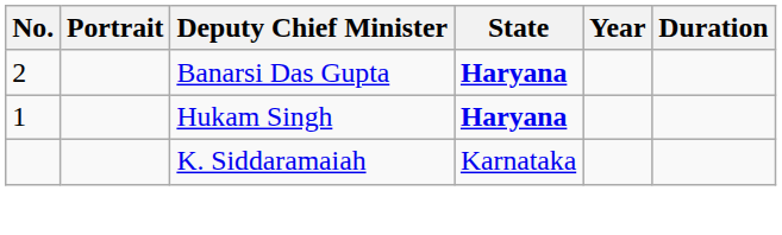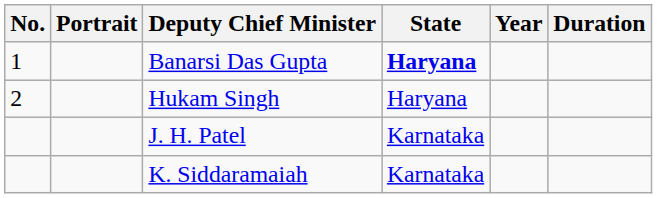 <table class="sortable wikitable">
 <tr>
 <th>No.</th>
 <th>Portrait</th>
 <th>Deputy Chief Minister</th>
 <th>State</th>
 <th>Year</th>
 <th>Duration</th>
 </tr>
 <tr>
-<td>2</td>
+<td>1</td>
 <td></td>
 <td><a href='#'>Banarsi Das Gupta</a></td>
 <td><strong><a href='#'>Haryana</a></strong></td>
 <td></td>
 <td></td>
 </tr>
 <tr>
-<td>1</td>
+<td>2</td>
 <td></td>
 <td><a href='#'>Hukam Singh</a></td>
-<td><strong><a href='#'>Haryana</a></strong></td>
+<td><a href='#'>Haryana</a></td>
+<td></td>
+<td></td>
+</tr>
+<tr>
+<td></td>
+<td></td>
+<td><a href='#'>J. H. Patel</a></td>
+<td><a href='#'>Karnataka</a></td>
 <td></td>
 <td></td>
 </tr>
 <tr>
 <td></td>
 <td></td>
 <td><a href='#'>K. Siddaramaiah</a></td>
 <td><a href='#'>Karnataka</a></td>
 <td></td>
 <td></td>
 </tr>
 </table>
